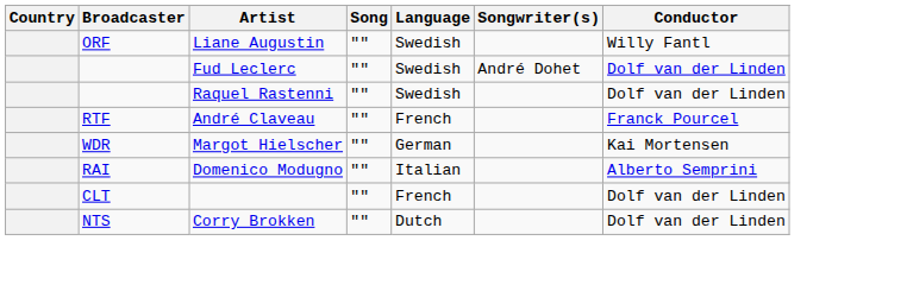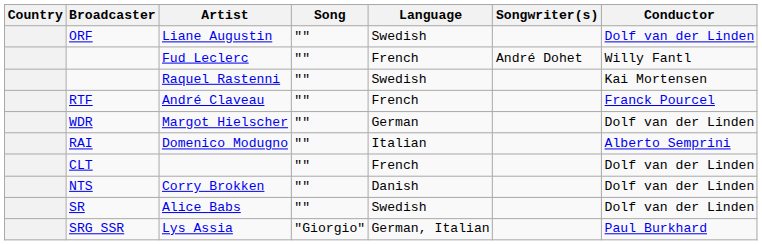 <table class="wikitable plainrowheaders sticky-header">
 <tr>
 </tr>
 <tr>
 <th scope="col">Country</th>
 <th scope="col">Broadcaster</th>
 <th scope="col">Artist</th>
 <th scope="col">Song</th>
 <th scope="col">Language</th>
 <th scope="col">Songwriter(s)</th>
 <th scope="col">Conductor</th>
 </tr>
 <tr>
 <th scope="row"></th>
 <td><a href='#'>ORF</a></td>
 <td><a href='#'>Liane Augustin</a></td>
 <td>""</td>
 <td>Swedish</td>
 <td></td>
-<td>Willy Fantl</td>
+<td><a href='#'>Dolf van der Linden</a></td>
 </tr>
 <tr>
 <th scope="row"></th>
 <td></td>
 <td><a href='#'>Fud Leclerc</a></td>
 <td>""</td>
-<td>Swedish</td>
+<td>French</td>
 <td>André Dohet</td>
-<td><a href='#'>Dolf van der Linden</a></td>
+<td>Willy Fantl</td>
 </tr>
 <tr>
 <th scope="row"></th>
 <td></td>
 <td><a href='#'>Raquel Rastenni</a></td>
 <td>""</td>
 <td>Swedish</td>
 <td></td>
-<td>Dolf van der Linden</td>
+<td>Kai Mortensen</td>
 </tr>
 <tr>
 <th scope="row"></th>
 <td><a href='#'>RTF</a></td>
 <td><a href='#'>André Claveau</a></td>
 <td>""</td>
 <td>French</td>
 <td></td>
 <td><a href='#'>Franck Pourcel</a></td>
 </tr>
 <tr>
 <th scope="row"></th>
 <td><a href='#'>WDR</a></td>
 <td><a href='#'>Margot Hielscher</a></td>
 <td>""</td>
 <td>German</td>
 <td></td>
-<td>Kai Mortensen</td>
+<td>Dolf van der Linden</td>
 </tr>
 <tr>
 <th scope="row"></th>
 <td><a href='#'>RAI</a></td>
 <td><a href='#'>Domenico Modugno</a></td>
 <td>""</td>
 <td>Italian</td>
 <td></td>
 <td><a href='#'>Alberto Semprini</a></td>
 </tr>
 <tr>
 <th scope="row"></th>
 <td><a href='#'>CLT</a></td>
 <td></td>
 <td>""</td>
 <td>French</td>
 <td></td>
 <td>Dolf van der Linden</td>
 </tr>
 <tr>
 <th scope="row"></th>
 <td><a href='#'>NTS</a></td>
 <td><a href='#'>Corry Brokken</a></td>
 <td>""</td>
-<td>Dutch</td>
+<td>Danish</td>
 <td></td>
 <td>Dolf van der Linden</td>
 </tr>
+<tr>
+<th scope="row"></th>
+<td><a href='#'>SR</a></td>
+<td><a href='#'>Alice Babs</a></td>
+<td>""</td>
+<td>Swedish</td>
+<td></td>
+<td>Dolf van der Linden</td>
+</tr>
+<tr>
+<th scope="row"></th>
+<td><a href='#'>SRG SSR</a></td>
+<td><a href='#'>Lys Assia</a></td>
+<td>"Giorgio"</td>
+<td>German, Italian</td>
+<td></td>
+<td><a href='#'>Paul Burkhard</a></td>
+</tr>
 </table>
